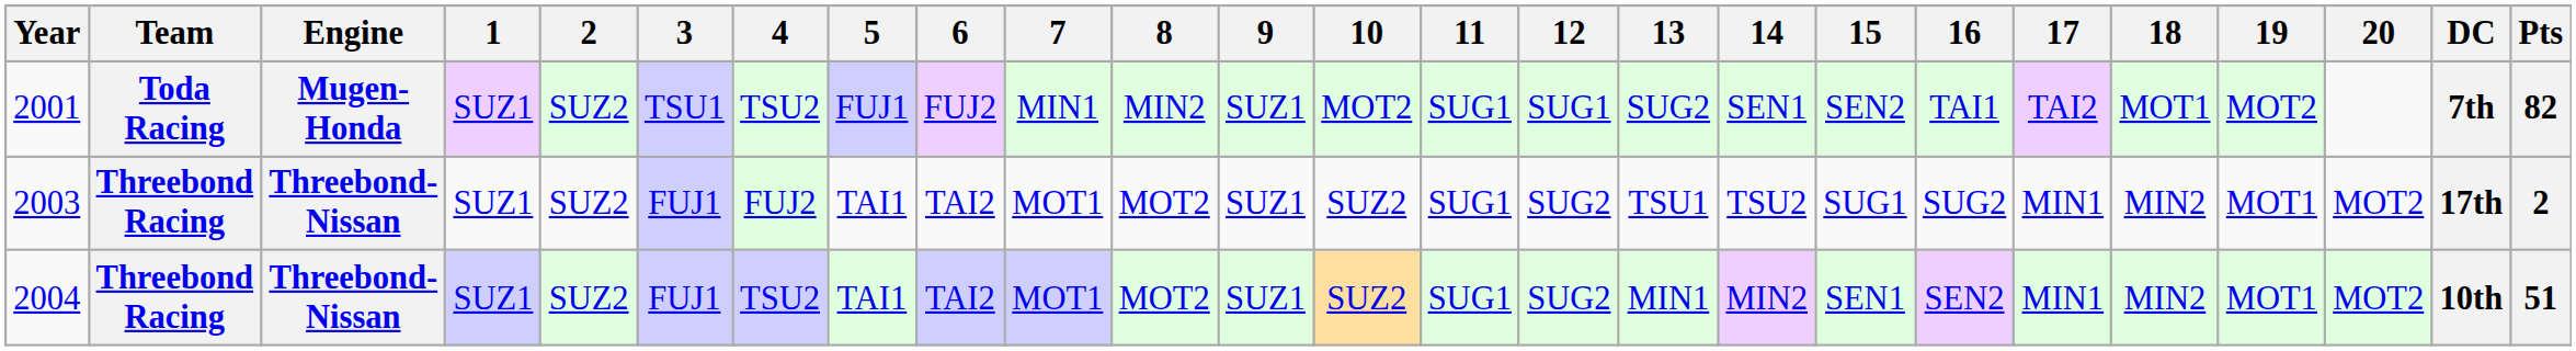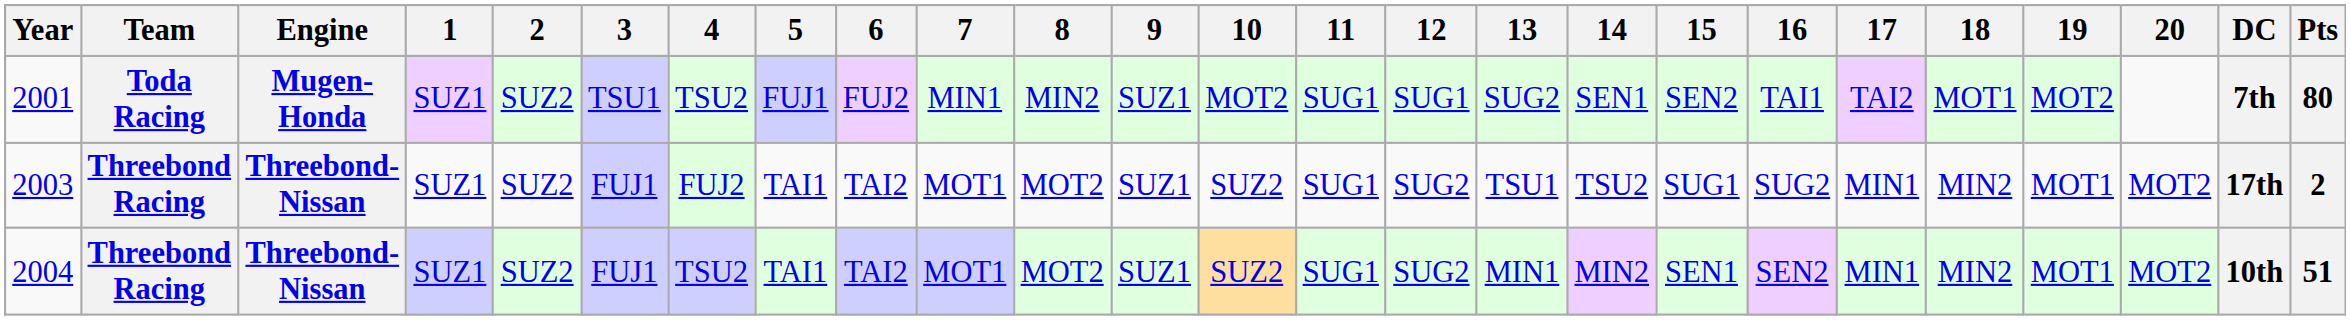 <table class="wikitable" style="text-align:center; font-size:90%">
 <tr>
 <th>Year</th>
 <th>Team</th>
 <th>Engine</th>
 <th>1</th>
 <th>2</th>
 <th>3</th>
 <th>4</th>
 <th>5</th>
 <th>6</th>
 <th>7</th>
 <th>8</th>
 <th>9</th>
 <th>10</th>
 <th>11</th>
 <th>12</th>
 <th>13</th>
 <th>14</th>
 <th>15</th>
 <th>16</th>
 <th>17</th>
 <th>18</th>
 <th>19</th>
 <th>20</th>
 <th>DC</th>
 <th>Pts</th>
 </tr>
 <tr>
 <td><a href='#'>2001</a></td>
 <th><a href='#'>Toda Racing</a></th>
 <th><a href='#'>Mugen-Honda</a></th>
 <td bgcolor='#EFCFFF'><a href='#'>SUZ1</a><br></td>
 <td bgcolor='#DFFFDF'><a href='#'>SUZ2</a><br></td>
 <td bgcolor='#CFCFFF'><a href='#'>TSU1</a><br></td>
 <td bgcolor='#DFFFDF'><a href='#'>TSU2</a><br></td>
 <td bgcolor='#CFCFFF'><a href='#'>FUJ1</a><br></td>
 <td bgcolor='#EFCFFF'><a href='#'>FUJ2</a><br></td>
 <td bgcolor='#DFFFDF'><a href='#'>MIN1</a><br></td>
 <td bgcolor='#DFFFDF'><a href='#'>MIN2</a><br></td>
 <td bgcolor='#DFFFDF'><a href='#'>SUZ1</a><br></td>
 <td bgcolor='#DFFFDF'><a href='#'>MOT2</a><br></td>
 <td bgcolor='#DFFFDF'><a href='#'>SUG1</a><br></td>
 <td bgcolor='#DFFFDF'><a href='#'>SUG1</a><br></td>
 <td bgcolor='#DFFFDF'><a href='#'>SUG2</a><br></td>
 <td bgcolor='#DFFFDF'><a href='#'>SEN1</a><br></td>
 <td bgcolor='#DFFFDF'><a href='#'>SEN2</a><br></td>
 <td bgcolor='#DFFFDF'><a href='#'>TAI1</a><br></td>
 <td bgcolor='#EFCFFF'><a href='#'>TAI2</a><br></td>
 <td bgcolor='#DFFFDF'><a href='#'>MOT1</a><br></td>
 <td bgcolor='#DFFFDF'><a href='#'>MOT2</a><br></td>
 <td bgcolor=></td>
 <th>7th</th>
-<th>82</th>
+<th>80</th>
 </tr>
 <tr>
 <td><a href='#'>2003</a></td>
 <th><a href='#'>Threebond Racing</a></th>
 <th><a href='#'>Threebond-Nissan</a></th>
 <td bgcolor=><a href='#'>SUZ1</a></td>
 <td bgcolor=><a href='#'>SUZ2</a></td>
 <td bgcolor='#CFCFFF'><a href='#'>FUJ1</a><br></td>
 <td bgcolor='#DFFFDF'><a href='#'>FUJ2</a><br></td>
 <td bgcolor=><a href='#'>TAI1</a></td>
 <td bgcolor=><a href='#'>TAI2</a></td>
 <td bgcolor=><a href='#'>MOT1</a></td>
 <td bgcolor=><a href='#'>MOT2</a></td>
 <td bgcolor=><a href='#'>SUZ1</a></td>
 <td bgcolor=><a href='#'>SUZ2</a></td>
 <td bgcolor=><a href='#'>SUG1</a></td>
 <td bgcolor=><a href='#'>SUG2</a></td>
 <td bgcolor=><a href='#'>TSU1</a></td>
 <td bgcolor=><a href='#'>TSU2</a></td>
 <td bgcolor=><a href='#'>SUG1</a></td>
 <td bgcolor=><a href='#'>SUG2</a></td>
 <td bgcolor=><a href='#'>MIN1</a></td>
 <td bgcolor=><a href='#'>MIN2</a></td>
 <td bgcolor=><a href='#'>MOT1</a></td>
 <td bgcolor=><a href='#'>MOT2</a></td>
 <th>17th</th>
 <th>2</th>
 </tr>
 <tr>
 <td><a href='#'>2004</a></td>
 <th><a href='#'>Threebond Racing</a></th>
 <th><a href='#'>Threebond-Nissan</a></th>
 <td bgcolor='#CFCFFF'><a href='#'>SUZ1</a><br></td>
 <td bgcolor='#DFFFDF'><a href='#'>SUZ2</a><br></td>
 <td bgcolor='#CFCFFF'><a href='#'>FUJ1</a><br></td>
 <td bgcolor='#CFCFFF'><a href='#'>TSU2</a><br></td>
 <td bgcolor='#DFFFDF'><a href='#'>TAI1</a><br></td>
 <td bgcolor='#CFCFFF'><a href='#'>TAI2</a><br></td>
 <td bgcolor='#CFCFFF'><a href='#'>MOT1</a><br></td>
 <td bgcolor='#DFFFDF'><a href='#'>MOT2</a><br></td>
 <td bgcolor='#DFFFDF'><a href='#'>SUZ1</a><br></td>
 <td bgcolor='#FFDF9F'><a href='#'>SUZ2</a><br></td>
 <td bgcolor='#DFFFDF'><a href='#'>SUG1</a><br></td>
 <td bgcolor='#DFFFDF'><a href='#'>SUG2</a><br></td>
 <td bgcolor='#DFFFDF'><a href='#'>MIN1</a><br></td>
 <td bgcolor='#EFCFFF'><a href='#'>MIN2</a><br></td>
 <td bgcolor='#DFFFDF'><a href='#'>SEN1</a><br></td>
 <td bgcolor='#EFCFFF'><a href='#'>SEN2</a><br></td>
 <td bgcolor='#DFFFDF'><a href='#'>MIN1</a><br></td>
 <td bgcolor='#DFFFDF'><a href='#'>MIN2</a><br></td>
 <td bgcolor='#DFFFDF'><a href='#'>MOT1</a><br></td>
 <td bgcolor='#DFFFDF'><a href='#'>MOT2</a><br></td>
 <th>10th</th>
 <th>51</th>
 </tr>
 </table>
